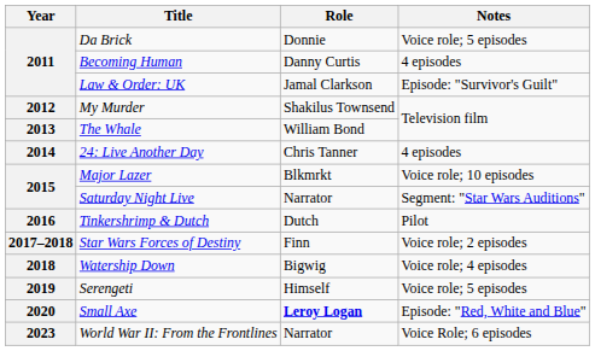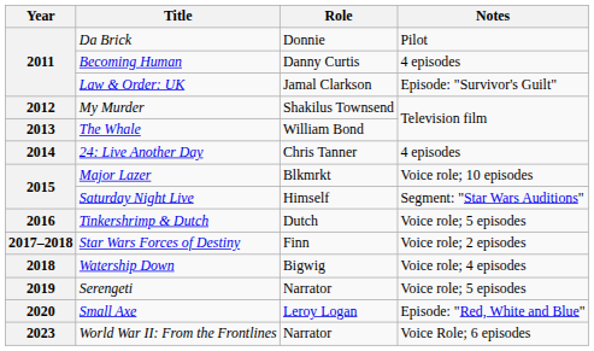 <table class="wikitable plainrowheaders sortable">
 <tr>
 <th scope="col">Year</th>
 <th scope="col">Title</th>
 <th scope="col">Role</th>
 <th scope="col" class="unsortable">Notes</th>
 </tr>
 <tr>
 <th scope="row" rowspan="3">2011</th>
 <td><em>Da Brick</em></td>
 <td>Donnie</td>
-<td>Voice role; 5 episodes</td>
+<td>Pilot</td>
 </tr>
 <tr>
 <td><em><a href='#'>Becoming Human</a></em></td>
 <td>Danny Curtis</td>
 <td>4 episodes</td>
 </tr>
 <tr>
 <td><em><a href='#'>Law & Order: UK</a></em></td>
 <td>Jamal Clarkson</td>
 <td>Episode: "Survivor's Guilt"</td>
 </tr>
 <tr>
 <th scope="row">2012</th>
 <td><em>My Murder</em></td>
 <td>Shakilus Townsend</td>
 <td rowspan="2">Television film</td>
 </tr>
 <tr>
 <th scope="row">2013</th>
 <td><em><a href='#'>The Whale</a></em></td>
 <td>William Bond</td>
 </tr>
 <tr>
 <th scope="row">2014</th>
 <td><em><a href='#'>24: Live Another Day</a></em></td>
 <td>Chris Tanner</td>
 <td>4 episodes</td>
 </tr>
 <tr>
 <th scope="row" rowspan="2">2015</th>
 <td><em><a href='#'>Major Lazer</a></em></td>
 <td>Blkmrkt</td>
 <td>Voice role; 10 episodes</td>
 </tr>
 <tr>
 <td><em><a href='#'>Saturday Night Live</a></em></td>
-<td>Narrator</td>
+<td>Himself</td>
 <td>Segment: "<a href='#'>Star Wars Auditions</a>"</td>
 </tr>
 <tr>
 <th scope="row">2016</th>
 <td><em><a href='#'>Tinkershrimp & Dutch</a></em></td>
 <td>Dutch</td>
-<td>Pilot</td>
+<td>Voice role; 5 episodes</td>
 </tr>
 <tr>
 <th scope="row">2017–2018</th>
 <td><em><a href='#'>Star Wars Forces of Destiny</a></em></td>
 <td>Finn</td>
 <td>Voice role; 2 episodes</td>
 </tr>
 <tr>
 <th scope="row">2018</th>
 <td><em><a href='#'>Watership Down</a></em></td>
 <td>Bigwig</td>
 <td>Voice role; 4 episodes</td>
 </tr>
 <tr>
 <th scope="row">2019</th>
 <td><em>Serengeti</em></td>
-<td>Himself</td>
+<td>Narrator</td>
 <td>Voice role; 5 episodes</td>
 </tr>
 <tr>
 <th scope="row">2020</th>
 <td><em><a href='#'>Small Axe</a></em></td>
-<td><strong><a href='#'>Leroy Logan</a></strong></td>
+<td><a href='#'>Leroy Logan</a></td>
 <td>Episode: "<a href='#'>Red, White and Blue</a>"</td>
 </tr>
 <tr>
 <th scope="row">2023</th>
 <td><em>World War II: From the Frontlines</em></td>
 <td>Narrator</td>
 <td>Voice Role; 6 episodes</td>
 </tr>
 </table>
